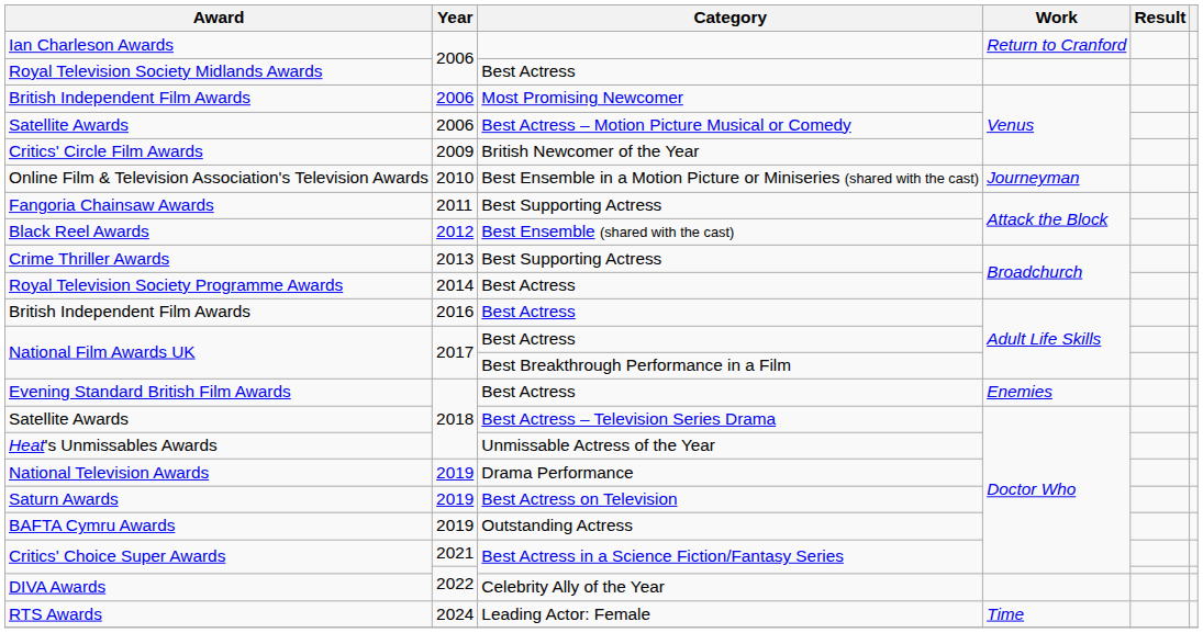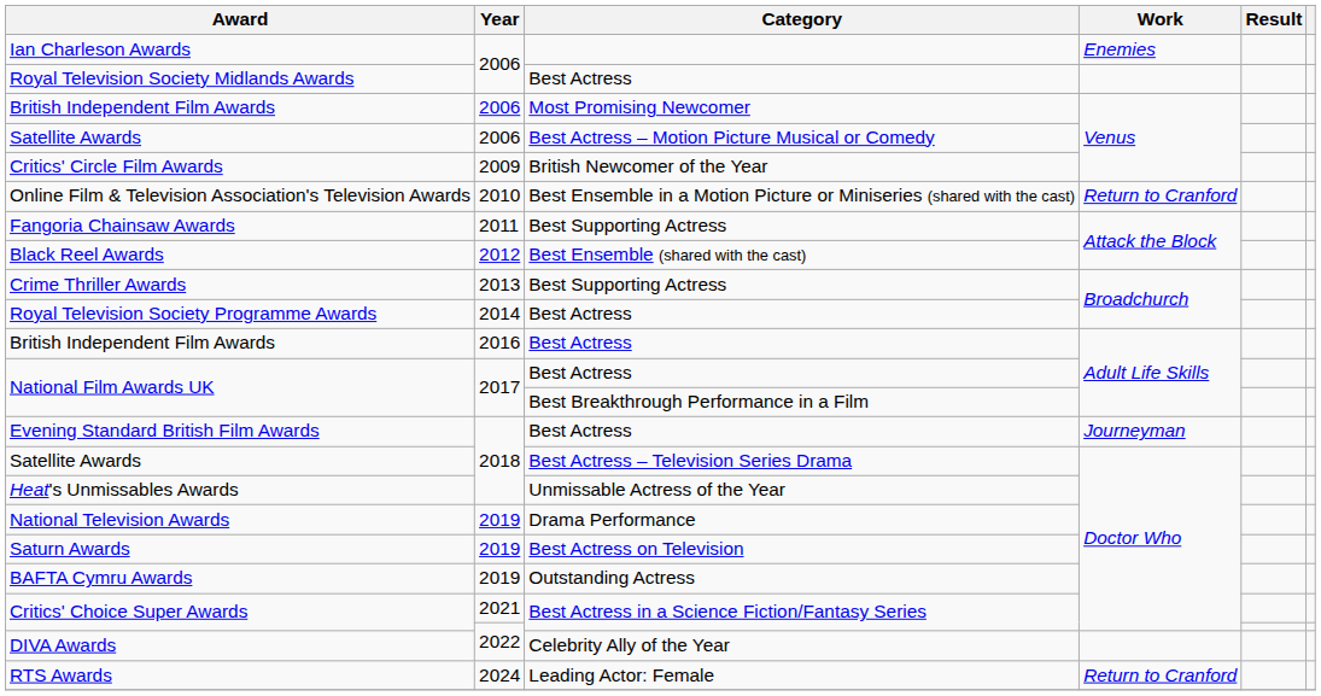 <table class="wikitable sortable">
 <tr>
 <th>Award</th>
 <th>Year</th>
 <th>Category</th>
 <th>Work</th>
 <th>Result</th>
 <th class="unsortable"></th>
 </tr>
 <tr>
 <td><a href='#'>Ian Charleson Awards</a></td>
 <td rowspan="2">2006</td>
 <td></td>
-<td><em><a href='#'>Return to Cranford</a></em></td>
+<td><em><a href='#'>Enemies</a></em></td>
 <td></td>
 <td style="text-align: center;"></td>
 </tr>
 <tr>
 <td><a href='#'>Royal Television Society Midlands Awards</a></td>
 <td>Best Actress</td>
 <td><em></em></td>
 <td></td>
 <td style="text-align: center;"></td>
 </tr>
 <tr>
 <td><a href='#'>British Independent Film Awards</a></td>
 <td><a href='#'>2006</a></td>
 <td><a href='#'>Most Promising Newcomer</a></td>
 <td rowspan="3"><em><a href='#'>Venus</a></em></td>
 <td></td>
 <td style="text-align: center;"></td>
 </tr>
 <tr>
 <td><a href='#'>Satellite Awards</a></td>
 <td>2006</td>
 <td><a href='#'>Best Actress – Motion Picture Musical or Comedy</a></td>
 <td></td>
 <td style="text-align: center;"></td>
 </tr>
 <tr>
 <td><a href='#'>Critics' Circle Film Awards</a></td>
 <td>2009</td>
 <td>British Newcomer of the Year</td>
 <td></td>
 <td style="text-align: center;"></td>
 </tr>
 <tr>
 <td>Online Film & Television Association's Television Awards</td>
 <td>2010</td>
 <td>Best Ensemble in a Motion Picture or Miniseries <small>(shared with the cast)</small></td>
-<td><em><a href='#'>Journeyman</a></em></td>
+<td><em><a href='#'>Return to Cranford</a></em></td>
 <td></td>
 <td style="text-align: center;"></td>
 </tr>
 <tr>
 <td><a href='#'>Fangoria Chainsaw Awards</a></td>
 <td>2011</td>
 <td>Best Supporting Actress</td>
 <td rowspan="2"><em><a href='#'>Attack the Block</a></em></td>
 <td></td>
 <td style="text-align: center;"></td>
 </tr>
 <tr>
 <td><a href='#'>Black Reel Awards</a></td>
 <td><a href='#'>2012</a></td>
 <td><a href='#'>Best Ensemble</a> <small>(shared with the cast)</small></td>
 <td></td>
 <td style="text-align: center;"></td>
 </tr>
 <tr>
 <td><a href='#'>Crime Thriller Awards</a></td>
 <td>2013</td>
 <td>Best Supporting Actress</td>
 <td rowspan="2"><em><a href='#'>Broadchurch</a></em></td>
 <td></td>
 <td style="text-align: center;"></td>
 </tr>
 <tr>
 <td><a href='#'>Royal Television Society Programme Awards</a></td>
 <td>2014</td>
 <td>Best Actress</td>
 <td></td>
 <td style="text-align: center;"></td>
 </tr>
 <tr>
 <td>British Independent Film Awards</td>
 <td>2016</td>
 <td><a href='#'>Best Actress</a></td>
 <td rowspan="3"><em><a href='#'>Adult Life Skills</a></em></td>
 <td></td>
 <td style="text-align: center;"></td>
 </tr>
 <tr>
 <td rowspan="2"><a href='#'>National Film Awards UK</a></td>
 <td rowspan="2">2017</td>
 <td>Best Actress</td>
 <td></td>
 <td style="text-align: center;"></td>
 </tr>
 <tr>
 <td>Best Breakthrough Performance in a Film</td>
 <td></td>
 <td style="text-align: center;"></td>
 </tr>
 <tr>
 <td><a href='#'>Evening Standard British Film Awards</a></td>
 <td rowspan="3">2018</td>
 <td>Best Actress</td>
-<td><em><a href='#'>Enemies</a></em></td>
+<td><em><a href='#'>Journeyman</a></em></td>
 <td></td>
 <td style="text-align: center;"></td>
 </tr>
 <tr>
 <td>Satellite Awards</td>
 <td><a href='#'>Best Actress – Television Series Drama</a></td>
 <td rowspan="7"><em><a href='#'>Doctor Who</a></em></td>
 <td></td>
 <td style="text-align: center;"></td>
 </tr>
 <tr>
 <td><a href='#'><em>Heat</em></a>'s Unmissables Awards</td>
 <td>Unmissable Actress of the Year</td>
 <td></td>
 <td style="text-align: center;"></td>
 </tr>
 <tr>
 <td><a href='#'>National Television Awards</a></td>
 <td><a href='#'>2019</a></td>
 <td>Drama Performance</td>
 <td></td>
 <td style="text-align: center;"></td>
 </tr>
 <tr>
 <td><a href='#'>Saturn Awards</a></td>
 <td><a href='#'>2019</a></td>
 <td><a href='#'>Best Actress on Television</a></td>
 <td></td>
 <td style="text-align: center;"></td>
 </tr>
 <tr>
 <td><a href='#'>BAFTA Cymru Awards</a></td>
 <td>2019</td>
 <td>Outstanding Actress</td>
 <td></td>
 <td style="text-align: center;"></td>
 </tr>
 <tr>
 <td rowspan="2"><a href='#'>Critics' Choice Super Awards</a></td>
 <td>2021</td>
 <td rowspan="2"><a href='#'>Best Actress in a Science Fiction/Fantasy Series</a></td>
 <td></td>
 <td style="text-align: center;"></td>
 </tr>
 <tr>
 <td rowspan="2">2022</td>
 <td></td>
 <td style="text-align: center;"></td>
 </tr>
 <tr>
 <td><a href='#'>DIVA Awards</a></td>
 <td>Celebrity Ally of the Year</td>
 <td></td>
 <td></td>
 <td style="text-align: center;"></td>
 </tr>
 <tr>
 <td><a href='#'>RTS Awards</a></td>
 <td>2024</td>
 <td>Leading Actor: Female</td>
-<td><em><a href='#'>Time</a></em></td>
+<td><em><a href='#'>Return to Cranford</a></em></td>
 <td></td>
 <td style="text-align: center;"></td>
 </tr>
 <tr>
 </tr>
 </table>
